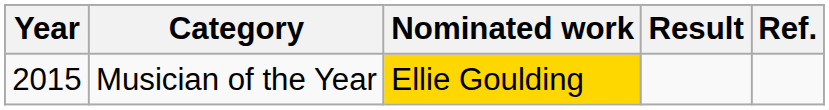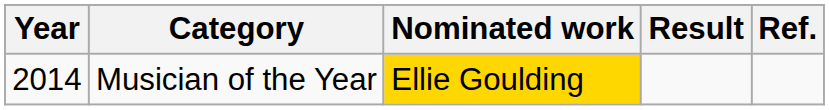 <table class="wikitable">
 <tr>
 <th>Year</th>
 <th>Category</th>
 <th>Nominated work</th>
 <th>Result</th>
 <th>Ref.</th>
 </tr>
 <tr>
-<td>2015</td>
+<td>2014</td>
 <td>Musician of the Year</td>
 <td style="background: gold;">Ellie Goulding</td>
 <td></td>
 <td></td>
 </tr>
 </table>
